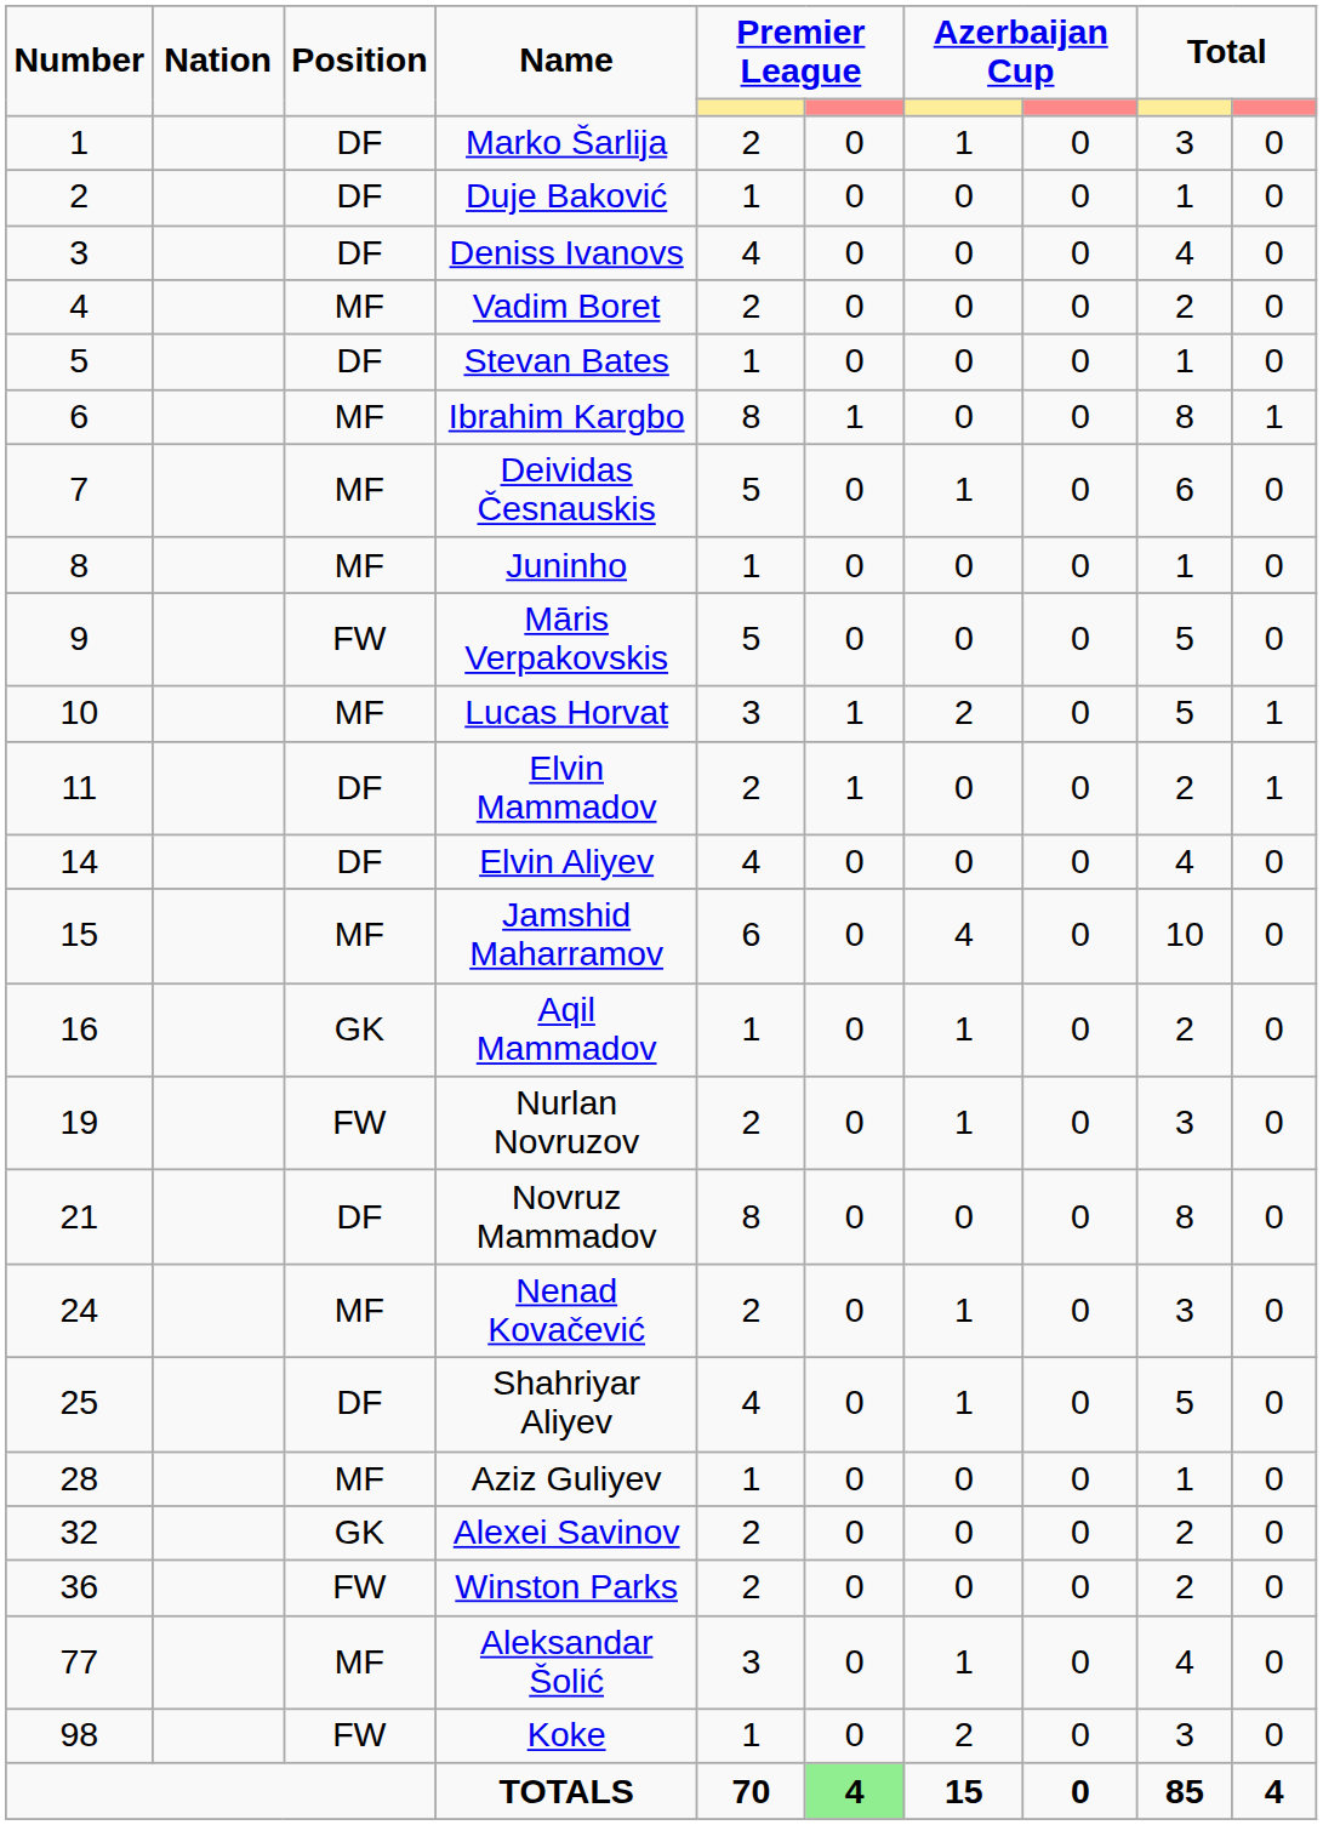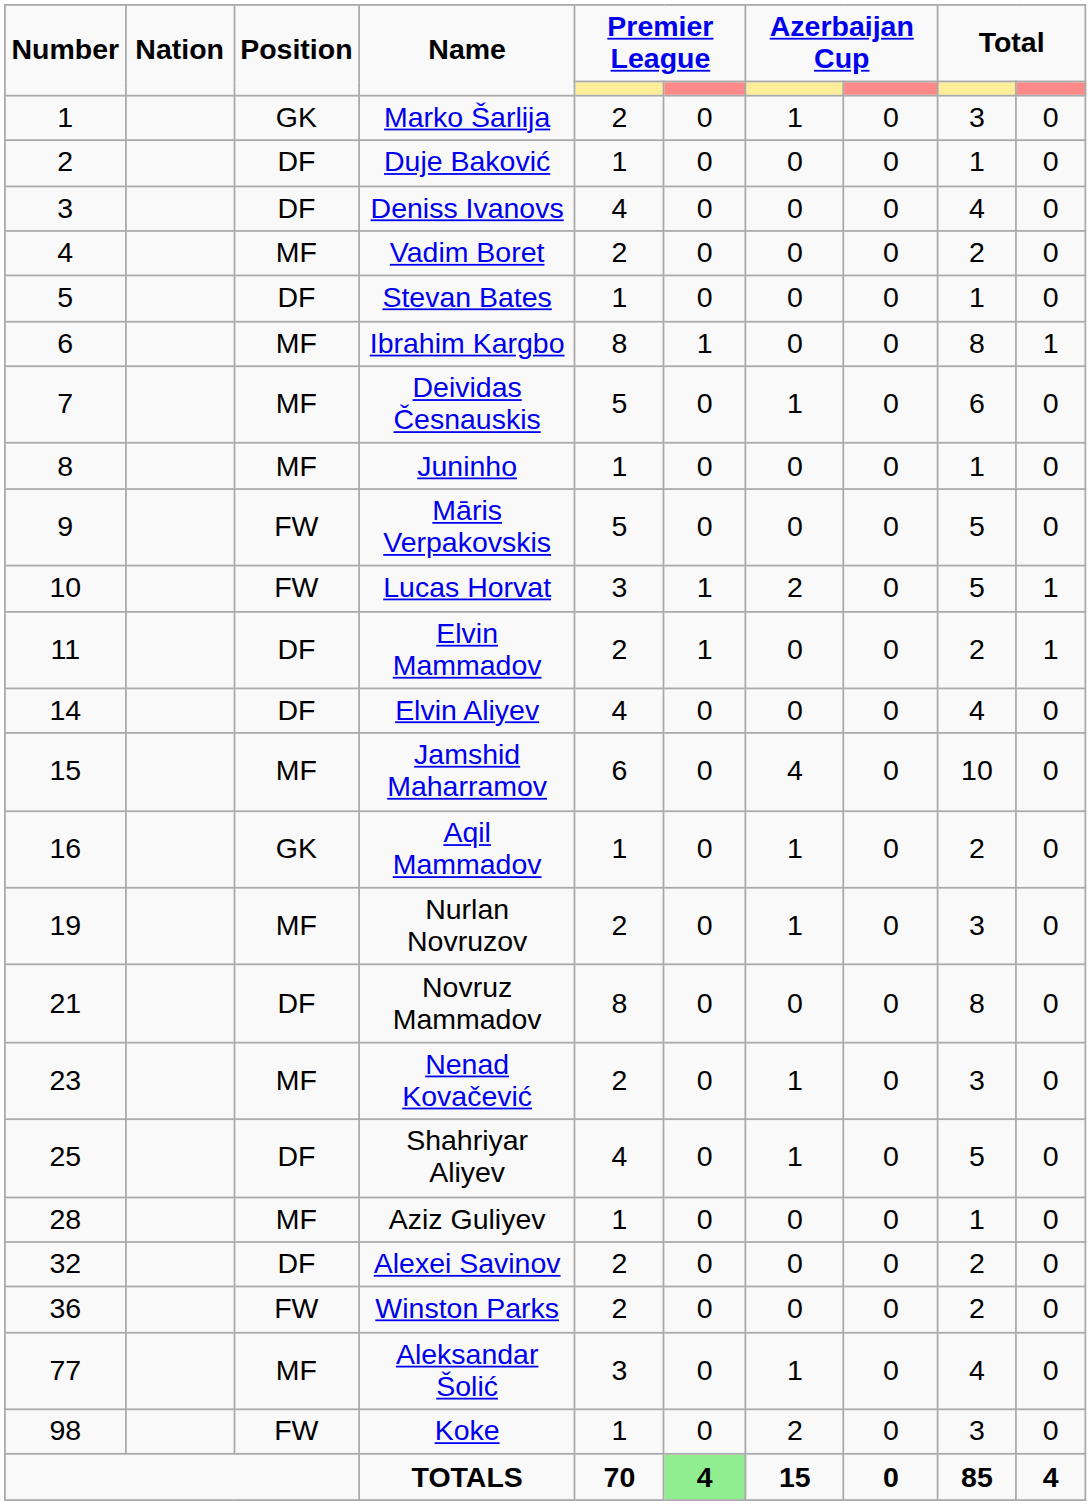 <table class="wikitable" style="font-size: 100%; text-align: center;">
 <tr>
 <td rowspan="2" width="10%" align="center"><strong>Number</strong></td>
 <td rowspan="2" width="10%" align="center"><strong>Nation</strong></td>
 <td rowspan="2" width="10%" align="center"><strong>Position</strong></td>
 <td rowspan="2" width="20%" align="center"><strong>Name</strong></td>
 <td colspan="2" align="center"><strong><a href='#'>Premier League</a></strong></td>
 <td colspan="2" align="center"><strong><a href='#'>Azerbaijan Cup</a></strong></td>
 <td colspan="2" align="center"><strong>Total</strong></td>
 </tr>
 <tr>
 <th width=60 style="background: #FFEE99"></th>
 <th width=60 style="background: #FF8888"></th>
 <th width=60 style="background: #FFEE99"></th>
 <th width=60 style="background: #FF8888"></th>
 <th width=60 style="background: #FFEE99"></th>
 <th width=60 style="background: #FF8888"></th>
 </tr>
 <tr>
 <td>1</td>
 <td></td>
-<td>DF</td>
+<td>GK</td>
 <td><a href='#'>Marko Šarlija</a></td>
 <td>2</td>
 <td>0</td>
 <td>1</td>
 <td>0</td>
 <td>3</td>
 <td>0</td>
 </tr>
 <tr>
 <td>2</td>
 <td></td>
 <td>DF</td>
 <td><a href='#'>Duje Baković</a></td>
 <td>1</td>
 <td>0</td>
 <td>0</td>
 <td>0</td>
 <td>1</td>
 <td>0</td>
 </tr>
 <tr>
 <td>3</td>
 <td></td>
 <td>DF</td>
 <td><a href='#'>Deniss Ivanovs</a></td>
 <td>4</td>
 <td>0</td>
 <td>0</td>
 <td>0</td>
 <td>4</td>
 <td>0</td>
 </tr>
 <tr>
 <td>4</td>
 <td></td>
 <td>MF</td>
 <td><a href='#'>Vadim Boret</a></td>
 <td>2</td>
 <td>0</td>
 <td>0</td>
 <td>0</td>
 <td>2</td>
 <td>0</td>
 </tr>
 <tr>
 <td>5</td>
 <td></td>
 <td>DF</td>
 <td><a href='#'>Stevan Bates</a></td>
 <td>1</td>
 <td>0</td>
 <td>0</td>
 <td>0</td>
 <td>1</td>
 <td>0</td>
 </tr>
 <tr>
 <td>6</td>
 <td></td>
 <td>MF</td>
 <td><a href='#'>Ibrahim Kargbo</a></td>
 <td>8</td>
 <td>1</td>
 <td>0</td>
 <td>0</td>
 <td>8</td>
 <td>1</td>
 </tr>
 <tr>
 <td>7</td>
 <td></td>
 <td>MF</td>
 <td><a href='#'>Deividas Česnauskis</a></td>
 <td>5</td>
 <td>0</td>
 <td>1</td>
 <td>0</td>
 <td>6</td>
 <td>0</td>
 </tr>
 <tr>
 <td>8</td>
 <td></td>
 <td>MF</td>
 <td><a href='#'>Juninho</a></td>
 <td>1</td>
 <td>0</td>
 <td>0</td>
 <td>0</td>
 <td>1</td>
 <td>0</td>
 </tr>
 <tr>
 <td>9</td>
 <td></td>
 <td>FW</td>
 <td><a href='#'>Māris Verpakovskis</a></td>
 <td>5</td>
 <td>0</td>
 <td>0</td>
 <td>0</td>
 <td>5</td>
 <td>0</td>
 </tr>
 <tr>
 <td>10</td>
 <td></td>
-<td>MF</td>
+<td>FW</td>
 <td><a href='#'>Lucas Horvat</a></td>
 <td>3</td>
 <td>1</td>
 <td>2</td>
 <td>0</td>
 <td>5</td>
 <td>1</td>
 </tr>
 <tr>
 <td>11</td>
 <td></td>
 <td>DF</td>
 <td><a href='#'>Elvin Mammadov</a></td>
 <td>2</td>
 <td>1</td>
 <td>0</td>
 <td>0</td>
 <td>2</td>
 <td>1</td>
 </tr>
 <tr>
 <td>14</td>
 <td></td>
 <td>DF</td>
 <td><a href='#'>Elvin Aliyev</a></td>
 <td>4</td>
 <td>0</td>
 <td>0</td>
 <td>0</td>
 <td>4</td>
 <td>0</td>
 </tr>
 <tr>
 <td>15</td>
 <td></td>
 <td>MF</td>
 <td><a href='#'>Jamshid Maharramov</a></td>
 <td>6</td>
 <td>0</td>
 <td>4</td>
 <td>0</td>
 <td>10</td>
 <td>0</td>
 </tr>
 <tr>
 <td>16</td>
 <td></td>
 <td>GK</td>
 <td><a href='#'>Aqil Mammadov</a></td>
 <td>1</td>
 <td>0</td>
 <td>1</td>
 <td>0</td>
 <td>2</td>
 <td>0</td>
 </tr>
 <tr>
 <td>19</td>
 <td></td>
-<td>FW</td>
+<td>MF</td>
 <td>Nurlan Novruzov</td>
 <td>2</td>
 <td>0</td>
 <td>1</td>
 <td>0</td>
 <td>3</td>
 <td>0</td>
 </tr>
 <tr>
 <td>21</td>
 <td></td>
 <td>DF</td>
 <td>Novruz Mammadov</td>
 <td>8</td>
 <td>0</td>
 <td>0</td>
 <td>0</td>
 <td>8</td>
 <td>0</td>
 </tr>
 <tr>
-<td>24</td>
+<td>23</td>
 <td></td>
 <td>MF</td>
 <td><a href='#'>Nenad Kovačević</a></td>
 <td>2</td>
 <td>0</td>
 <td>1</td>
 <td>0</td>
 <td>3</td>
 <td>0</td>
 </tr>
 <tr>
 <td>25</td>
 <td></td>
 <td>DF</td>
 <td>Shahriyar Aliyev</td>
 <td>4</td>
 <td>0</td>
 <td>1</td>
 <td>0</td>
 <td>5</td>
 <td>0</td>
 </tr>
 <tr>
 <td>28</td>
 <td></td>
 <td>MF</td>
 <td>Aziz Guliyev</td>
 <td>1</td>
 <td>0</td>
 <td>0</td>
 <td>0</td>
 <td>1</td>
 <td>0</td>
 </tr>
 <tr>
 <td>32</td>
 <td></td>
-<td>GK</td>
+<td>DF</td>
 <td><a href='#'>Alexei Savinov</a></td>
 <td>2</td>
 <td>0</td>
 <td>0</td>
 <td>0</td>
 <td>2</td>
 <td>0</td>
 </tr>
 <tr>
 <td>36</td>
 <td></td>
 <td>FW</td>
 <td><a href='#'>Winston Parks</a></td>
 <td>2</td>
 <td>0</td>
 <td>0</td>
 <td>0</td>
 <td>2</td>
 <td>0</td>
 </tr>
 <tr>
 <td>77</td>
 <td></td>
 <td>MF</td>
 <td><a href='#'>Aleksandar Šolić</a></td>
 <td>3</td>
 <td>0</td>
 <td>1</td>
 <td>0</td>
 <td>4</td>
 <td>0</td>
 </tr>
 <tr>
 <td>98</td>
 <td></td>
 <td>FW</td>
 <td><a href='#'>Koke</a></td>
 <td>1</td>
 <td>0</td>
 <td>2</td>
 <td>0</td>
 <td>3</td>
 <td>0</td>
 </tr>
 <tr>
 <td colspan="3"></td>
 <td><strong>TOTALS</strong></td>
 <td><strong>70</strong></td>
 <td style="background: lightgreen;"><strong>4</strong></td>
 <td><strong>15</strong></td>
 <td><strong>0</strong></td>
 <td><strong>85</strong></td>
 <td><strong>4</strong></td>
 </tr>
 </table>
